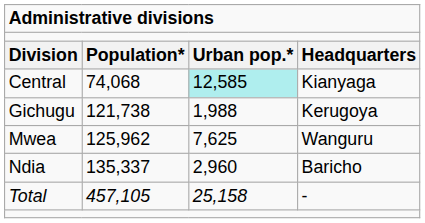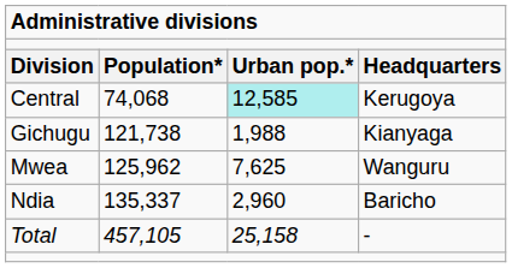 <table class="wikitable">
 <tr>
 <td colspan="4"><strong>Administrative divisions</strong></td>
 </tr>
 <tr>
 <td colspan="4"></td>
 </tr>
 <tr>
 <th>Division</th>
 <th>Population*</th>
 <th>Urban pop.*</th>
 <th>Headquarters</th>
 </tr>
 <tr>
 <td>Central</td>
 <td>74,068</td>
 <td style="background: paleturquoise;">12,585</td>
-<td>Kianyaga</td>
+<td>Kerugoya</td>
 </tr>
 <tr>
 <td>Gichugu</td>
 <td>121,738</td>
 <td>1,988</td>
-<td>Kerugoya</td>
+<td>Kianyaga</td>
 </tr>
 <tr>
 <td>Mwea</td>
 <td>125,962</td>
 <td>7,625</td>
 <td>Wanguru</td>
 </tr>
 <tr>
 <td>Ndia</td>
 <td>135,337</td>
 <td>2,960</td>
 <td>Baricho</td>
 </tr>
 <tr>
 <td><em>Total</em></td>
 <td><em>457,105</em></td>
 <td><em>25,158</em></td>
 <td>-</td>
 </tr>
 <tr>
 <td colspan="4"></td>
 </tr>
 </table>
